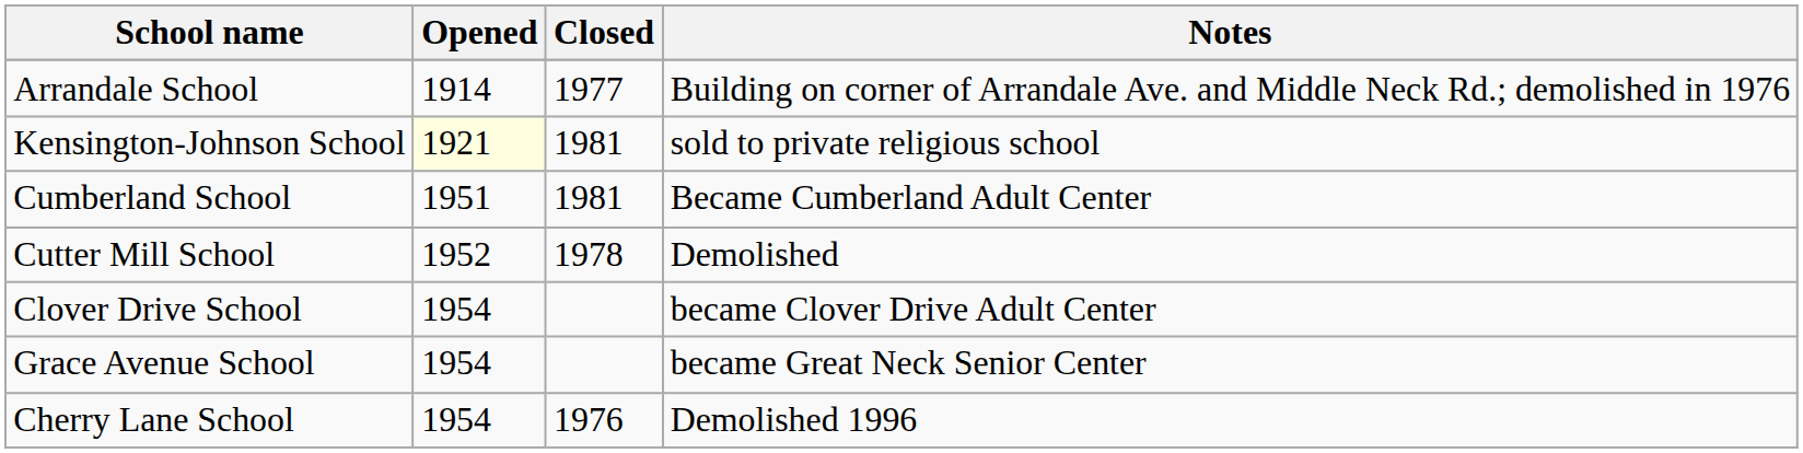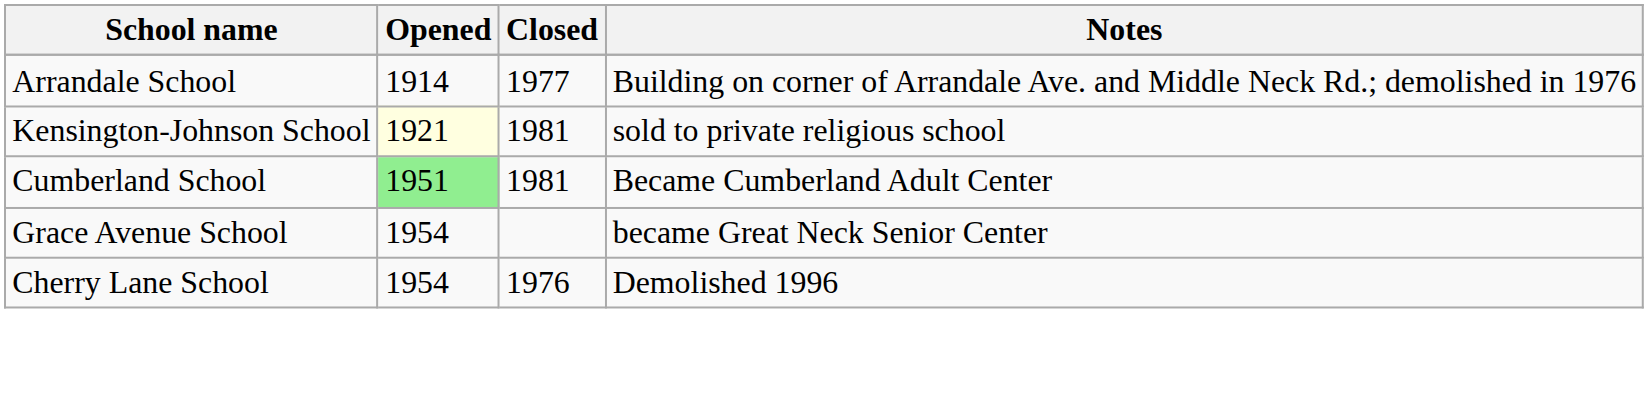 <table class="wikitable">
 <tr>
 <th>School name</th>
 <th>Opened</th>
 <th>Closed</th>
 <th>Notes</th>
 </tr>
 <tr>
 </tr>
 <tr>
 <td>Arrandale School</td>
 <td>1914</td>
 <td>1977</td>
 <td>Building on corner of Arrandale Ave. and Middle Neck Rd.; demolished in 1976</td>
 </tr>
 <tr>
 <td>Kensington-Johnson School</td>
 <td style="background: lightyellow;">1921</td>
 <td>1981</td>
 <td>sold to private religious school</td>
 </tr>
 <tr>
 <td>Cumberland School</td>
-<td>1951</td>
+<td style="background: lightgreen;">1951</td>
 <td>1981</td>
 <td>Became Cumberland Adult Center</td>
-</tr>
-<tr>
-<td>Cutter Mill School</td>
-<td>1952</td>
-<td>1978</td>
-<td>Demolished</td>
-</tr>
-<tr>
-<td>Clover Drive School</td>
-<td>1954</td>
-<td></td>
-<td>became Clover Drive Adult Center</td>
 </tr>
 <tr>
 <td>Grace Avenue School</td>
 <td>1954</td>
 <td></td>
 <td>became Great Neck Senior Center</td>
 </tr>
 <tr>
 <td>Cherry Lane School</td>
 <td>1954</td>
 <td>1976</td>
 <td>Demolished 1996</td>
 </tr>
 </table>
